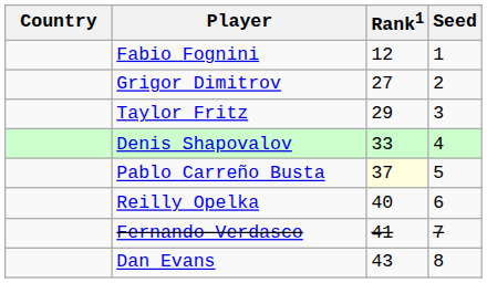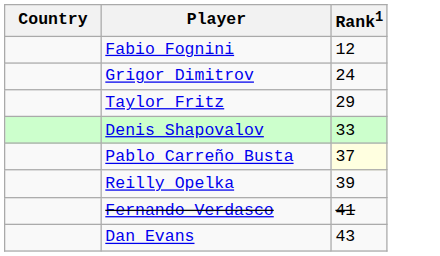 <table class="sortable wikitable">
 <tr>
 <th width="70">Country</th>
 <th width="175">Player</th>
 <th>Rank<sup>1</sup></th>
-<th>Seed</th>
 </tr>
 <tr>
 <td></td>
 <td><a href='#'>Fabio Fognini</a></td>
 <td>12</td>
-<td>1</td>
 </tr>
 <tr>
 <td></td>
 <td><a href='#'>Grigor Dimitrov</a></td>
-<td>27</td>
-<td>2</td>
+<td>24</td>
 </tr>
 <tr>
 <td></td>
 <td><a href='#'>Taylor Fritz</a></td>
 <td>29</td>
-<td>3</td>
 </tr>
 <tr style="background:#cfc;">
 <td></td>
 <td><a href='#'>Denis Shapovalov</a></td>
 <td>33</td>
-<td>4</td>
 </tr>
 <tr>
 <td></td>
 <td><a href='#'>Pablo Carreño Busta</a></td>
 <td style="background: lightyellow;">37</td>
-<td>5</td>
 </tr>
 <tr>
 <td></td>
 <td><a href='#'>Reilly Opelka</a></td>
-<td>40</td>
-<td>6</td>
+<td>39</td>
 </tr>
 <tr>
 <td><s></s></td>
 <td><s><a href='#'>Fernando Verdasco</a></s></td>
 <td><s>41</s></td>
-<td><s>7</s></td>
 </tr>
 <tr>
 <td></td>
 <td><a href='#'>Dan Evans</a></td>
 <td>43</td>
-<td>8</td>
 </tr>
 </table>
